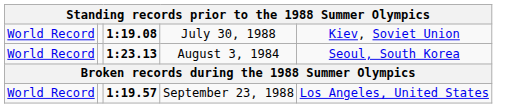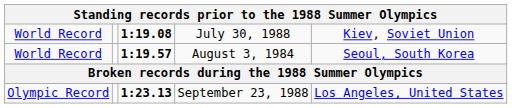 <table class="wikitable" style=" text-align:center;">
 <tr>
 <th colspan="5">Standing records prior to the 1988 Summer Olympics</th>
 </tr>
 <tr>
 <td><a href='#'>World Record</a></td>
 <td></td>
 <td><strong>1:19.08</strong></td>
 <td>July 30, 1988</td>
 <td> <a href='#'>Kiev</a>, <a href='#'>Soviet Union</a></td>
 </tr>
 <tr>
 <td><a href='#'>World Record</a></td>
 <td></td>
-<td><strong>1:23.13</strong></td>
+<td><strong>1:19.57</strong></td>
 <td>August 3, 1984</td>
 <td> <a href='#'>Seoul, South Korea</a></td>
 </tr>
 <tr>
 <th colspan="5">Broken records during the 1988 Summer Olympics</th>
 </tr>
 <tr>
-<td><a href='#'>World Record</a></td>
+<td><a href='#'>Olympic Record</a></td>
 <td></td>
-<td><strong>1:19.57</strong></td>
+<td><strong>1:23.13</strong></td>
 <td>September 23, 1988</td>
 <td> <a href='#'>Los Angeles, United States</a></td>
 </tr>
 </table>
